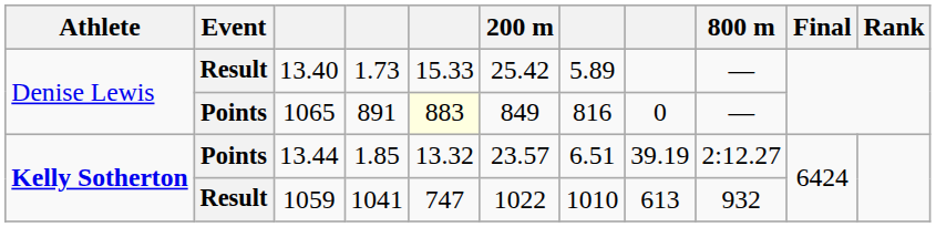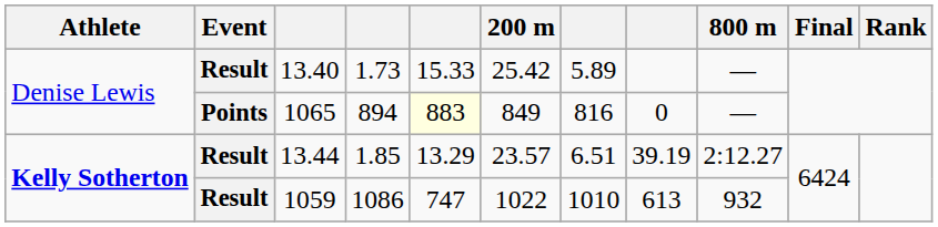 <table class="wikitable" style="font-size:90%">
 <tr>
 <th>Athlete</th>
 <th>Event</th>
 <th></th>
 <th></th>
 <th></th>
 <th>200 m</th>
 <th></th>
 <th></th>
 <th>800 m</th>
 <th>Final</th>
 <th>Rank</th>
 </tr>
 <tr align=center>
 <td align=left rowspan=2><a href='#'>Denise Lewis</a></td>
 <th style="font-size:95%">Result</th>
 <td>13.40</td>
 <td>1.73</td>
 <td>15.33</td>
 <td>25.42</td>
 <td>5.89</td>
 <td></td>
 <td>—</td>
 <td colspan=2 rowspan=2></td>
 </tr>
 <tr align=center>
 <th style="font-size:95%">Points</th>
 <td>1065</td>
-<td>891</td>
+<td>894</td>
 <td style="background: lightyellow;">883</td>
 <td>849</td>
 <td>816</td>
 <td>0</td>
 <td>—</td>
 </tr>
 <tr align=center>
 <td align=left rowspan=2><strong><a href='#'>Kelly Sotherton</a></strong></td>
-<th style="font-size:95%">Points</th>
+<th style="font-size:95%">Result</th>
 <td>13.44</td>
 <td>1.85</td>
-<td>13.32</td>
+<td>13.29</td>
 <td>23.57</td>
 <td>6.51</td>
 <td>39.19</td>
 <td>2:12.27</td>
 <td rowspan=2>6424</td>
 <td rowspan=2></td>
 </tr>
 <tr align=center>
 <th style="font-size:95%">Result</th>
 <td>1059</td>
-<td>1041</td>
+<td>1086</td>
 <td>747</td>
 <td>1022</td>
 <td>1010</td>
 <td>613</td>
 <td>932</td>
 </tr>
 </table>
